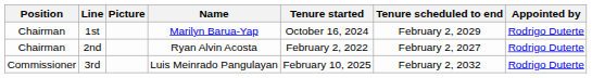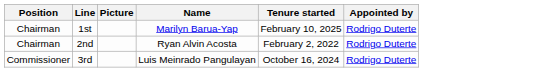 <table class="wikitable sortable" style="background-color:#FDFDFD;text-align:center;font-size:90%;border:1pt solid grey;">
 <tr>
 <th colspan="1">Position</th>
 <th>Line</th>
 <th>Picture</th>
 <th>Name</th>
 <th colspan="1">Tenure started</th>
-<th>Tenure scheduled to end</th>
 <th>Appointed by</th>
 </tr>
 <tr>
 <td>Chairman</td>
 <td>1st</td>
 <td></td>
 <td><a href='#'>Marilyn Barua-Yap</a></td>
-<td>October 16, 2024</td>
-<td>February 2, 2029</td>
+<td>February 10, 2025</td>
 <td><a href='#'>Rodrigo Duterte</a></td>
 </tr>
 <tr>
 <td>Chairman</td>
 <td>2nd</td>
 <td></td>
 <td>Ryan Alvin Acosta</td>
 <td>February 2, 2022</td>
-<td>February 2, 2027</td>
 <td><a href='#'>Rodrigo Duterte</a></td>
 </tr>
 <tr>
 <td>Commissioner</td>
 <td>3rd</td>
 <td></td>
 <td>Luis Meinrado Pangulayan</td>
-<td>February 10, 2025</td>
-<td>February 2, 2032</td>
+<td>October 16, 2024</td>
 <td><a href='#'>Rodrigo Duterte</a></td>
 </tr>
 </table>
